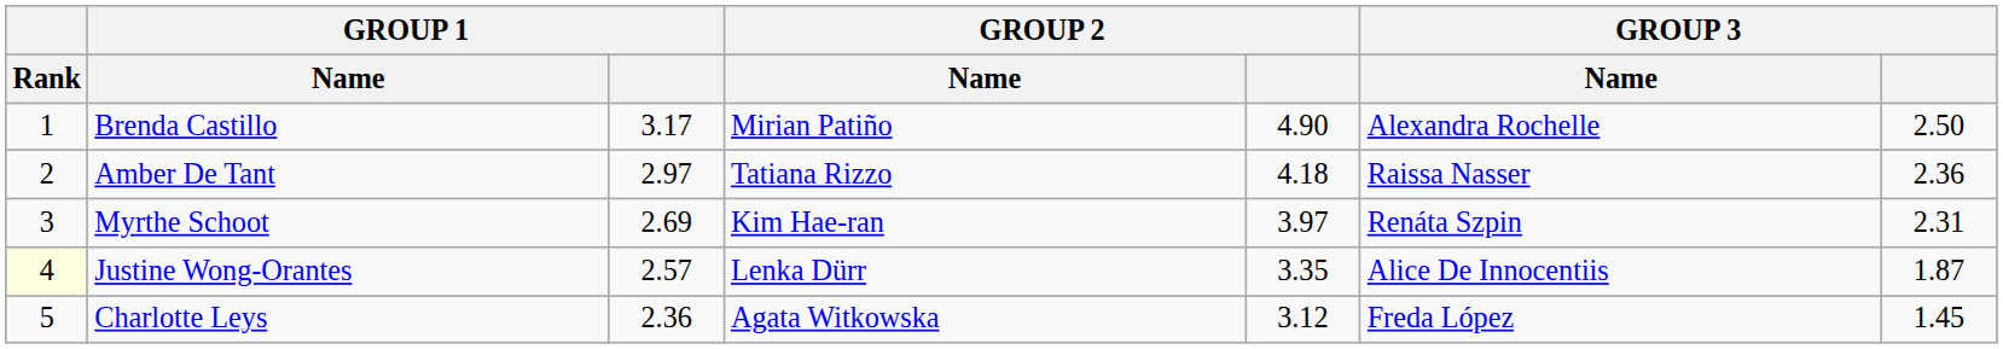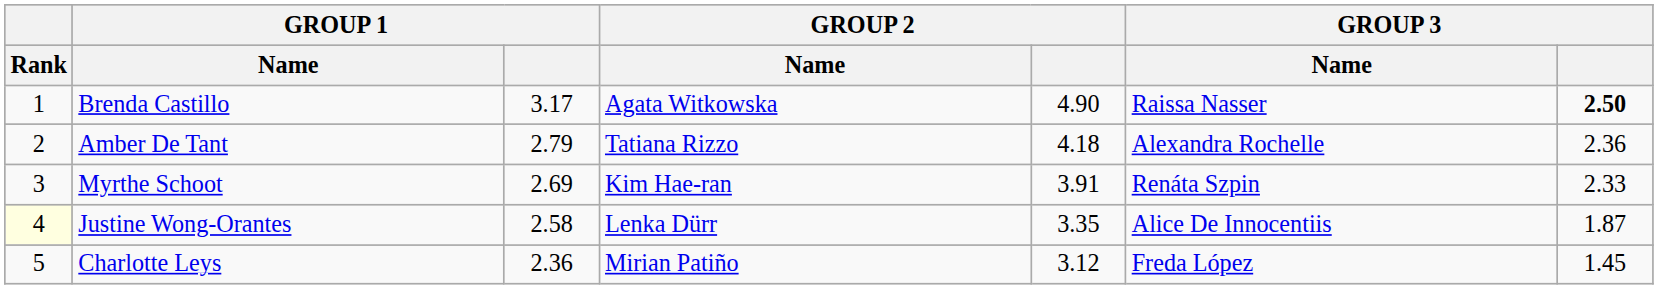 <table class="wikitable" style="font-size:90%">
 <tr>
 <th></th>
 <th colspan="2">GROUP 1</th>
 <th colspan="2">GROUP 2</th>
 <th colspan="2">GROUP 3</th>
 </tr>
 <tr>
 <th width=30>Rank</th>
 <th width=250>Name</th>
 <th width=50></th>
 <th width=250>Name</th>
 <th width=50></th>
 <th width=250>Name</th>
 <th width=50></th>
 </tr>
 <tr>
 <td align=center>1</td>
 <td> <a href='#'>Brenda Castillo</a></td>
 <td align=center>3.17</td>
-<td> <a href='#'>Mirian Patiño</a></td>
+<td> <a href='#'>Agata Witkowska</a></td>
 <td align=center>4.90</td>
-<td> <a href='#'>Alexandra Rochelle</a></td>
-<td align=center>2.50</td>
+<td> <a href='#'>Raissa Nasser</a></td>
+<td align=center><strong>2.50</strong></td>
 </tr>
 <tr>
 <td align=center>2</td>
 <td> <a href='#'>Amber De Tant</a></td>
-<td align=center>2.97</td>
+<td align=center>2.79</td>
 <td> <a href='#'>Tatiana Rizzo</a></td>
 <td align=center>4.18</td>
-<td> <a href='#'>Raissa Nasser</a></td>
+<td> <a href='#'>Alexandra Rochelle</a></td>
 <td align=center>2.36</td>
 </tr>
 <tr>
 <td align=center>3</td>
 <td> <a href='#'>Myrthe Schoot</a></td>
 <td align=center>2.69</td>
 <td> <a href='#'>Kim Hae-ran</a></td>
-<td align=center>3.97</td>
+<td align=center>3.91</td>
 <td> <a href='#'>Renáta Szpin</a></td>
-<td align=center>2.31</td>
+<td align=center>2.33</td>
 </tr>
 <tr>
 <td align=center style="background: lightyellow;">4</td>
 <td> <a href='#'>Justine Wong-Orantes</a></td>
-<td align=center>2.57</td>
+<td align=center>2.58</td>
 <td> <a href='#'>Lenka Dürr</a></td>
 <td align=center>3.35</td>
 <td> <a href='#'>Alice De Innocentiis</a></td>
 <td align=center>1.87</td>
 </tr>
 <tr>
 <td align=center>5</td>
 <td> <a href='#'>Charlotte Leys</a></td>
 <td align=center>2.36</td>
-<td> <a href='#'>Agata Witkowska</a></td>
+<td> <a href='#'>Mirian Patiño</a></td>
 <td align=center>3.12</td>
 <td> <a href='#'>Freda López</a></td>
 <td align=center>1.45</td>
 </tr>
 </table>
